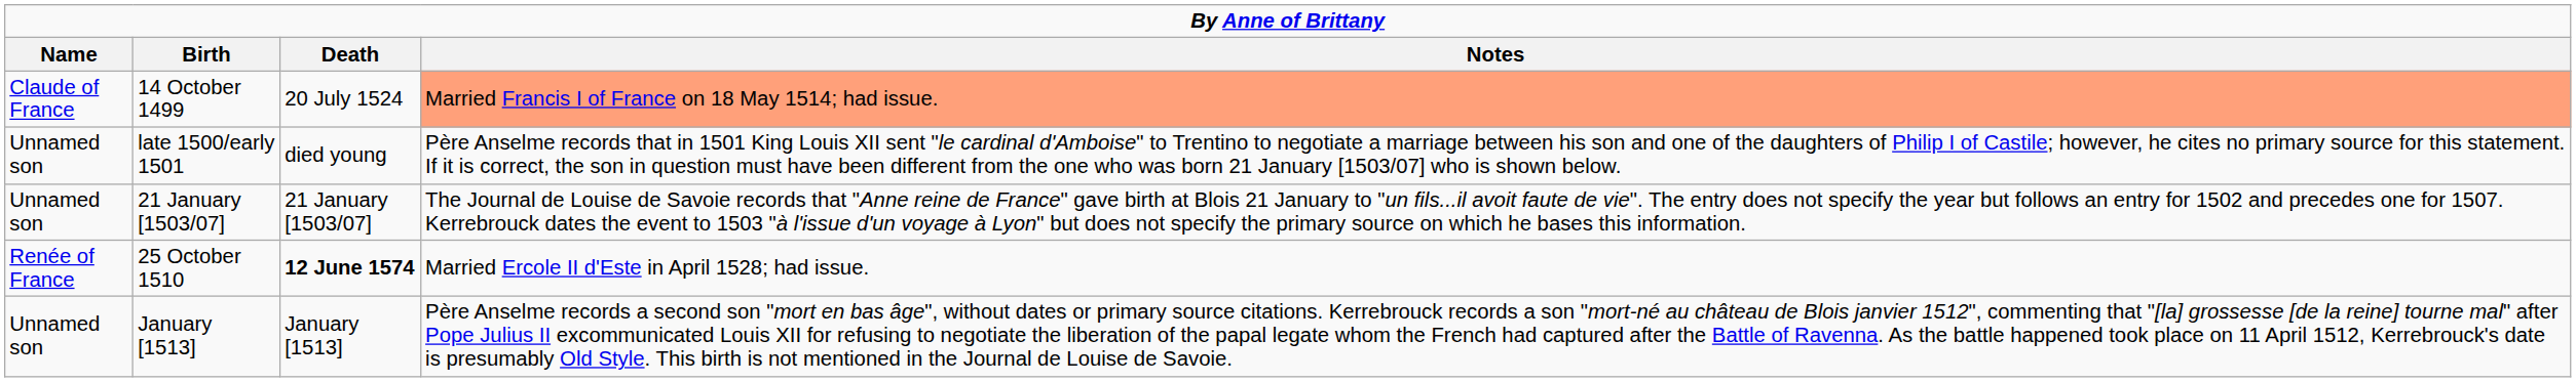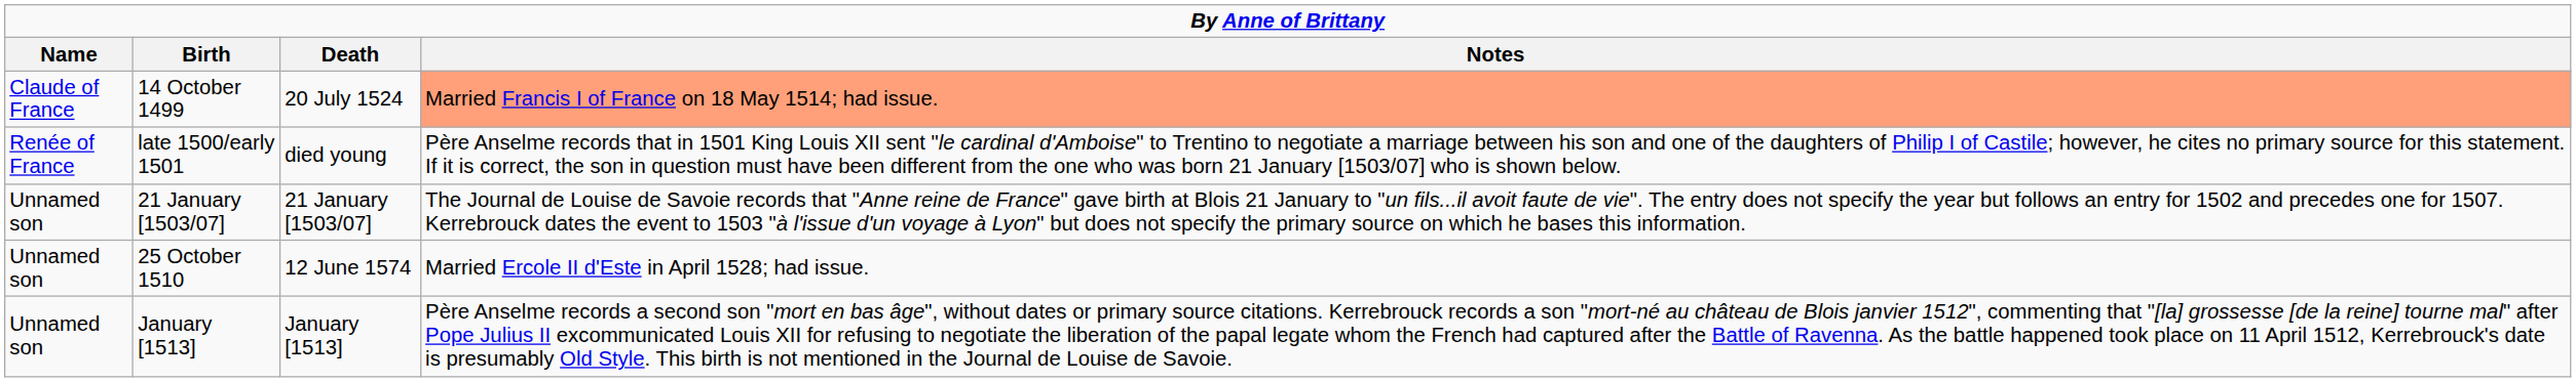 <table class="wikitable">
 <tr>
 <td colspan=16 align="center"><strong><em>By <a href='#'>Anne of Brittany</a></em></strong></td>
 </tr>
 <tr>
 <th>Name</th>
 <th>Birth</th>
 <th>Death</th>
 <th>Notes</th>
 </tr>
 <tr>
 <td><a href='#'>Claude of France</a></td>
 <td>14 October 1499</td>
 <td>20 July 1524</td>
 <td style="background: lightsalmon;">Married <a href='#'>Francis I of France</a> on 18 May 1514; had issue.</td>
 </tr>
 <tr>
-<td>Unnamed son</td>
+<td><a href='#'>Renée of France</a></td>
 <td>late 1500/early 1501</td>
 <td>died young</td>
 <td>Père Anselme records that in 1501 King Louis XII sent "<em>le cardinal d'Amboise</em>" to Trentino to negotiate a marriage between his son and one of the daughters of <a href='#'>Philip I of Castile</a>; however, he cites no primary source for this statement. If it is correct, the son in question must have been different from the one who was born 21 January [1503/07] who is shown below.</td>
 </tr>
 <tr>
 <td>Unnamed son</td>
 <td>21 January [1503/07]</td>
 <td>21 January [1503/07]</td>
 <td>The Journal de Louise de Savoie records that "<em>Anne reine de France</em>" gave birth at Blois 21 January to "<em>un fils...il avoit faute de vie</em>". The entry does not specify the year but follows an entry for 1502 and precedes one for 1507. Kerrebrouck dates the event to 1503 "<em>à l'issue d'un voyage à Lyon</em>" but does not specify the primary source on which he bases this information.</td>
 </tr>
 <tr>
-<td><a href='#'>Renée of France</a></td>
+<td>Unnamed son</td>
 <td>25 October 1510</td>
-<td><strong>12 June 1574</strong></td>
+<td>12 June 1574</td>
 <td>Married <a href='#'>Ercole II d'Este</a> in April 1528; had issue.</td>
 </tr>
 <tr>
 <td>Unnamed son</td>
 <td>January [1513]</td>
 <td>January [1513]</td>
 <td>Père Anselme records a second son "<em>mort en bas âge</em>", without dates or primary source citations. Kerrebrouck records a son "<em>mort-né au château de Blois janvier 1512</em>", commenting that "<em>[la] grossesse [de la reine] tourne mal</em>" after <a href='#'>Pope Julius II</a> excommunicated Louis XII for refusing to negotiate the liberation of the papal legate whom the French had captured after the <a href='#'>Battle of Ravenna</a>. As the battle happened took place on 11 April 1512, Kerrebrouck's date is presumably <a href='#'>Old Style</a>. This birth is not mentioned in the Journal de Louise de Savoie.</td>
 </tr>
 </table>
